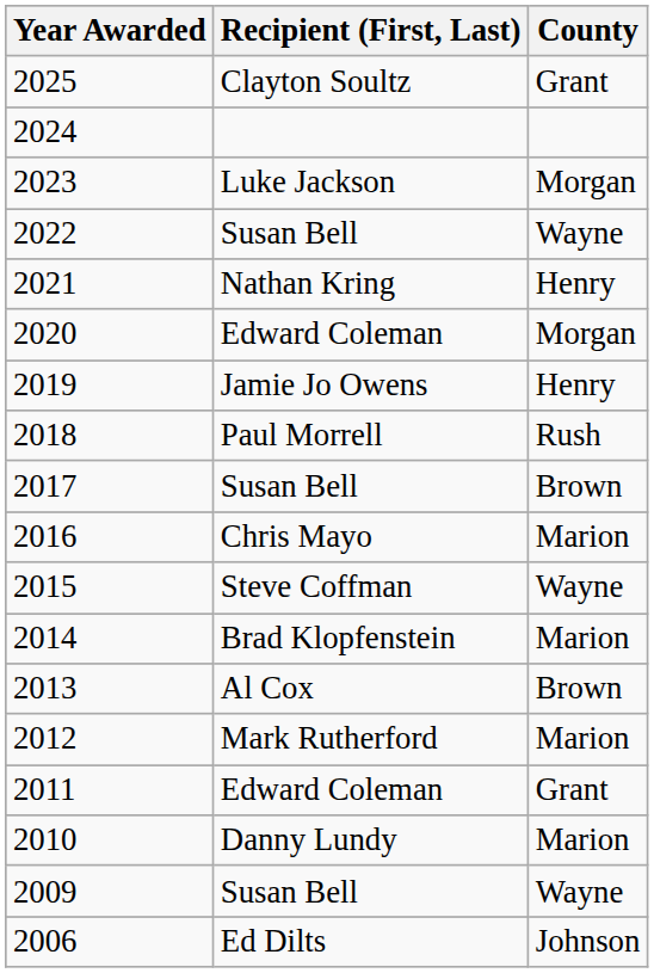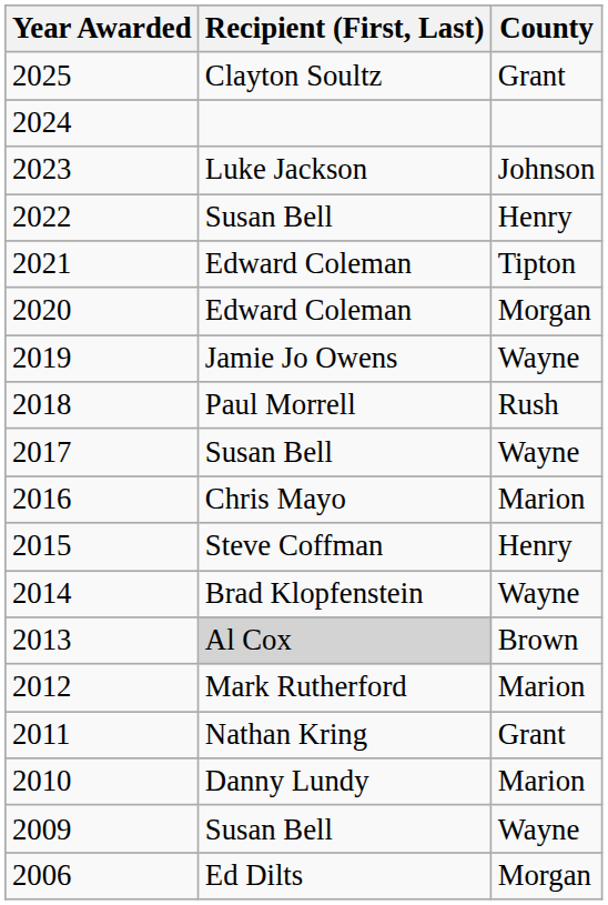 <table class="wikitable">
 <tr>
 <th>Year Awarded</th>
 <th>Recipient (First, Last)</th>
 <th>County</th>
 </tr>
 <tr>
 <td>2025</td>
 <td>Clayton Soultz</td>
 <td>Grant</td>
 </tr>
 <tr>
 <td>2024</td>
 <td></td>
 </tr>
 <tr>
 <td>2023</td>
 <td>Luke Jackson</td>
-<td>Morgan</td>
+<td>Johnson</td>
 </tr>
 <tr>
 <td>2022</td>
 <td>Susan Bell</td>
-<td>Wayne</td>
+<td>Henry</td>
 </tr>
 <tr>
 <td>2021</td>
-<td>Nathan Kring</td>
-<td>Henry</td>
+<td>Edward Coleman</td>
+<td>Tipton</td>
 </tr>
 <tr>
 <td>2020</td>
 <td>Edward Coleman</td>
 <td>Morgan</td>
 </tr>
 <tr>
 <td>2019</td>
 <td>Jamie Jo Owens</td>
-<td>Henry</td>
+<td>Wayne</td>
 </tr>
 <tr>
 <td>2018</td>
 <td>Paul Morrell</td>
 <td>Rush</td>
 </tr>
 <tr>
 <td>2017</td>
 <td>Susan Bell</td>
-<td>Brown</td>
+<td>Wayne</td>
 </tr>
 <tr>
 <td>2016</td>
 <td>Chris Mayo</td>
 <td>Marion</td>
 </tr>
 <tr>
 <td>2015</td>
 <td>Steve Coffman</td>
-<td>Wayne</td>
+<td>Henry</td>
 </tr>
 <tr>
 <td>2014</td>
 <td>Brad Klopfenstein</td>
-<td>Marion</td>
+<td>Wayne</td>
 </tr>
 <tr>
 <td>2013</td>
-<td>Al Cox</td>
+<td style="background: lightgrey;">Al Cox</td>
 <td>Brown</td>
 </tr>
 <tr>
 <td>2012</td>
 <td>Mark Rutherford</td>
 <td>Marion</td>
 </tr>
 <tr>
 <td>2011</td>
-<td>Edward Coleman</td>
+<td>Nathan Kring</td>
 <td>Grant</td>
 </tr>
 <tr>
 <td>2010</td>
 <td>Danny Lundy</td>
 <td>Marion</td>
 </tr>
 <tr>
 <td>2009</td>
 <td>Susan Bell</td>
 <td>Wayne</td>
 </tr>
 <tr>
 <td>2006</td>
 <td>Ed Dilts</td>
-<td>Johnson</td>
+<td>Morgan</td>
 </tr>
 </table>
